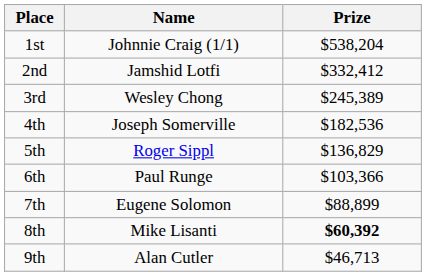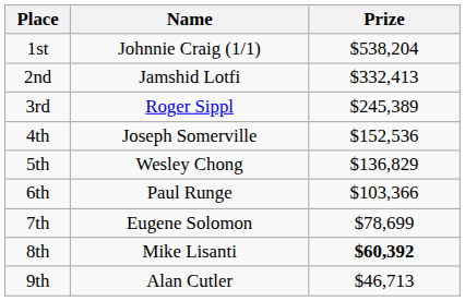 <table class="wikitable">
 <tr>
 <th width="50">Place</th>
 <th width="200">Name</th>
 <th width="125">Prize</th>
 </tr>
 <tr>
 <td align = "center">1st</td>
 <td align = "center">Johnnie Craig (1/1)</td>
 <td align = "center">$538,204</td>
 </tr>
 <tr>
 <td align = "center">2nd</td>
 <td align = "center">Jamshid Lotfi</td>
-<td align = "center">$332,412</td>
+<td align = "center">$332,413</td>
 </tr>
 <tr>
 <td align = "center">3rd</td>
-<td align = "center">Wesley Chong</td>
+<td align = "center"><a href='#'>Roger Sippl</a></td>
 <td align = "center">$245,389</td>
 </tr>
 <tr>
 <td align = "center">4th</td>
 <td align = "center">Joseph Somerville</td>
-<td align = "center">$182,536</td>
+<td align = "center">$152,536</td>
 </tr>
 <tr>
 <td align = "center">5th</td>
-<td align = "center"><a href='#'>Roger Sippl</a></td>
+<td align = "center">Wesley Chong</td>
 <td align = "center">$136,829</td>
 </tr>
 <tr>
 <td align = "center">6th</td>
 <td align = "center">Paul Runge</td>
 <td align = "center">$103,366</td>
 </tr>
 <tr>
 <td align = "center">7th</td>
 <td align = "center">Eugene Solomon</td>
-<td align = "center">$88,899</td>
+<td align = "center">$78,699</td>
 </tr>
 <tr>
 <td align = "center">8th</td>
 <td align = "center">Mike Lisanti</td>
 <td align = "center"><strong>$60,392</strong></td>
 </tr>
 <tr>
 <td align = "center">9th</td>
 <td align = "center">Alan Cutler</td>
 <td align = "center">$46,713</td>
 </tr>
 </table>
